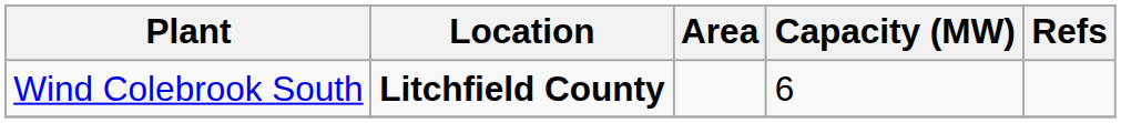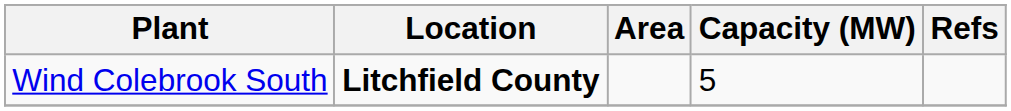 <table class="wikitable sortable">
 <tr>
 <th>Plant</th>
 <th>Location</th>
 <th data-sort-type="number">Area</th>
 <th data-sort-type="number">Capacity (MW)</th>
 <th>Refs</th>
 </tr>
 <tr>
 <td><a href='#'>Wind Colebrook South</a></td>
 <td><strong>Litchfield County</strong></td>
 <td></td>
-<td>6</td>
+<td>5</td>
 <td></td>
 </tr>
 <tr>
 </tr>
 </table>
